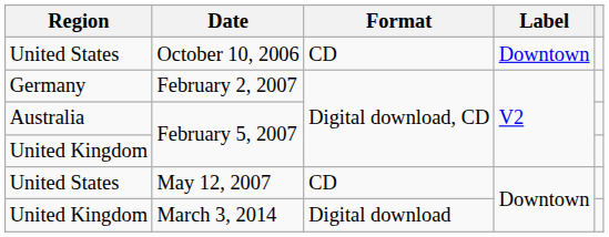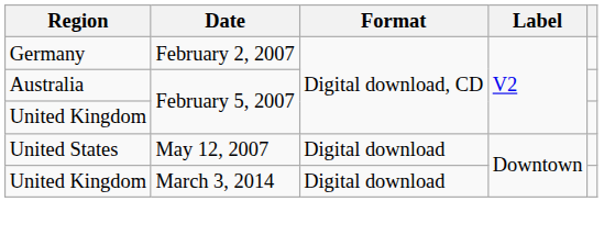 <table class="wikitable">
 <tr>
 <th scope="col">Region</th>
 <th scope="col">Date</th>
 <th scope="col">Format</th>
 <th scope="col">Label</th>
 <th scope="col"></th>
-</tr>
-<tr>
-<td>United States</td>
-<td>October 10, 2006</td>
-<td>CD</td>
-<td><a href='#'>Downtown</a></td>
-<td style="text-align:center;"></td>
 </tr>
 <tr>
 <td>Germany</td>
 <td>February 2, 2007</td>
 <td rowspan="3">Digital download, CD</td>
 <td rowspan="3"><a href='#'>V2</a></td>
 <td style="text-align:center;"></td>
 </tr>
 <tr>
 <td>Australia</td>
 <td rowspan="2">February 5, 2007</td>
 <td style="text-align:center;"></td>
 </tr>
 <tr>
 <td>United Kingdom</td>
 <td style="text-align:center;"></td>
 </tr>
 <tr>
 <td>United States</td>
 <td>May 12, 2007</td>
-<td>CD</td>
+<td>Digital download</td>
 <td rowspan="2">Downtown</td>
 <td style="text-align:center;"></td>
 </tr>
 <tr>
 <td>United Kingdom</td>
 <td>March 3, 2014</td>
 <td>Digital download</td>
 <td style="text-align:center;"></td>
 </tr>
 </table>
